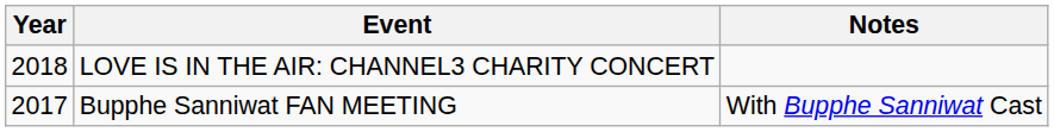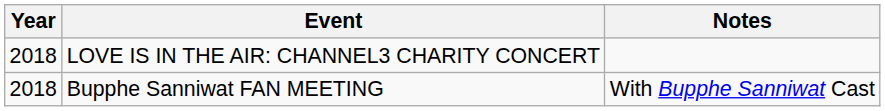 <table class="wikitable">
 <tr>
 <th>Year</th>
 <th>Event</th>
 <th>Notes</th>
 </tr>
 <tr>
 <td>2018</td>
 <td>LOVE IS IN THE AIR: CHANNEL3 CHARITY CONCERT</td>
 <td></td>
 </tr>
 <tr>
-<td>2017</td>
+<td>2018</td>
 <td>Bupphe Sanniwat FAN MEETING</td>
 <td>With <em><a href='#'>Bupphe Sanniwat</a></em> Cast</td>
 </tr>
 </table>
